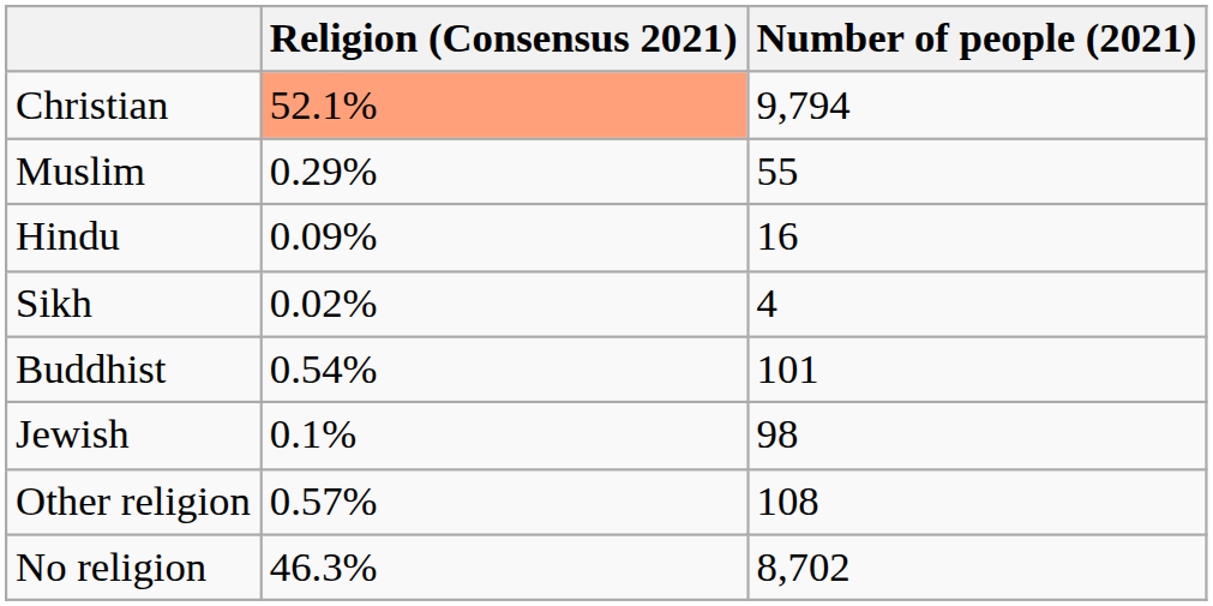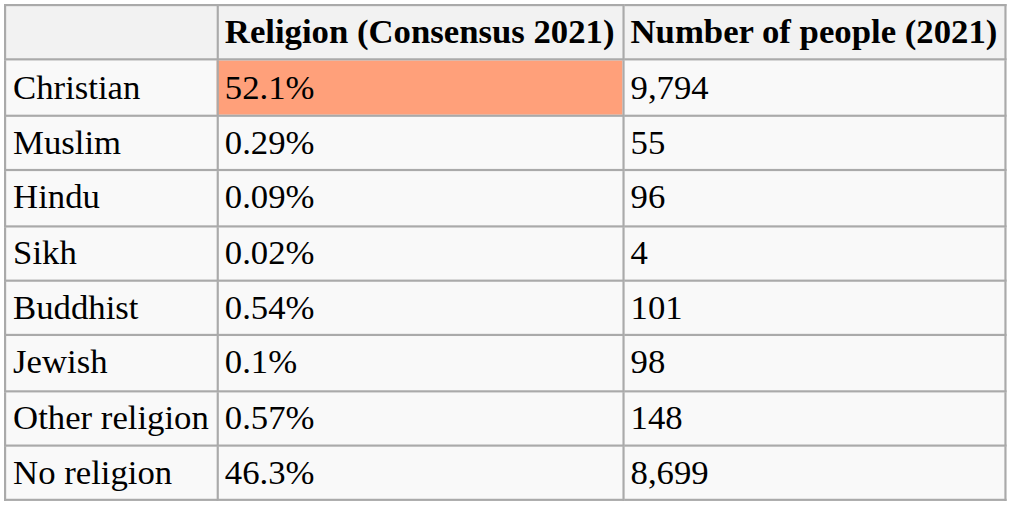 <table class="wikitable">
 <tr>
 <th></th>
 <th>Religion (Consensus 2021)</th>
 <th>Number of people (2021)</th>
 </tr>
 <tr>
 <td>Christian</td>
 <td style="background: lightsalmon;">52.1%</td>
 <td>9,794</td>
 </tr>
 <tr>
 <td>Muslim</td>
 <td>0.29%</td>
 <td>55</td>
 </tr>
 <tr>
 <td>Hindu</td>
 <td>0.09%</td>
-<td>16</td>
+<td>96</td>
 </tr>
 <tr>
 <td>Sikh</td>
 <td>0.02%</td>
 <td>4</td>
 </tr>
 <tr>
 <td>Buddhist</td>
 <td>0.54%</td>
 <td>101</td>
 </tr>
 <tr>
 <td>Jewish</td>
 <td>0.1%</td>
 <td>98</td>
 </tr>
 <tr>
 <td>Other religion</td>
 <td>0.57%</td>
-<td>108</td>
+<td>148</td>
 </tr>
 <tr>
 <td>No religion</td>
 <td>46.3%</td>
-<td>8,702</td>
+<td>8,699</td>
 </tr>
 </table>
